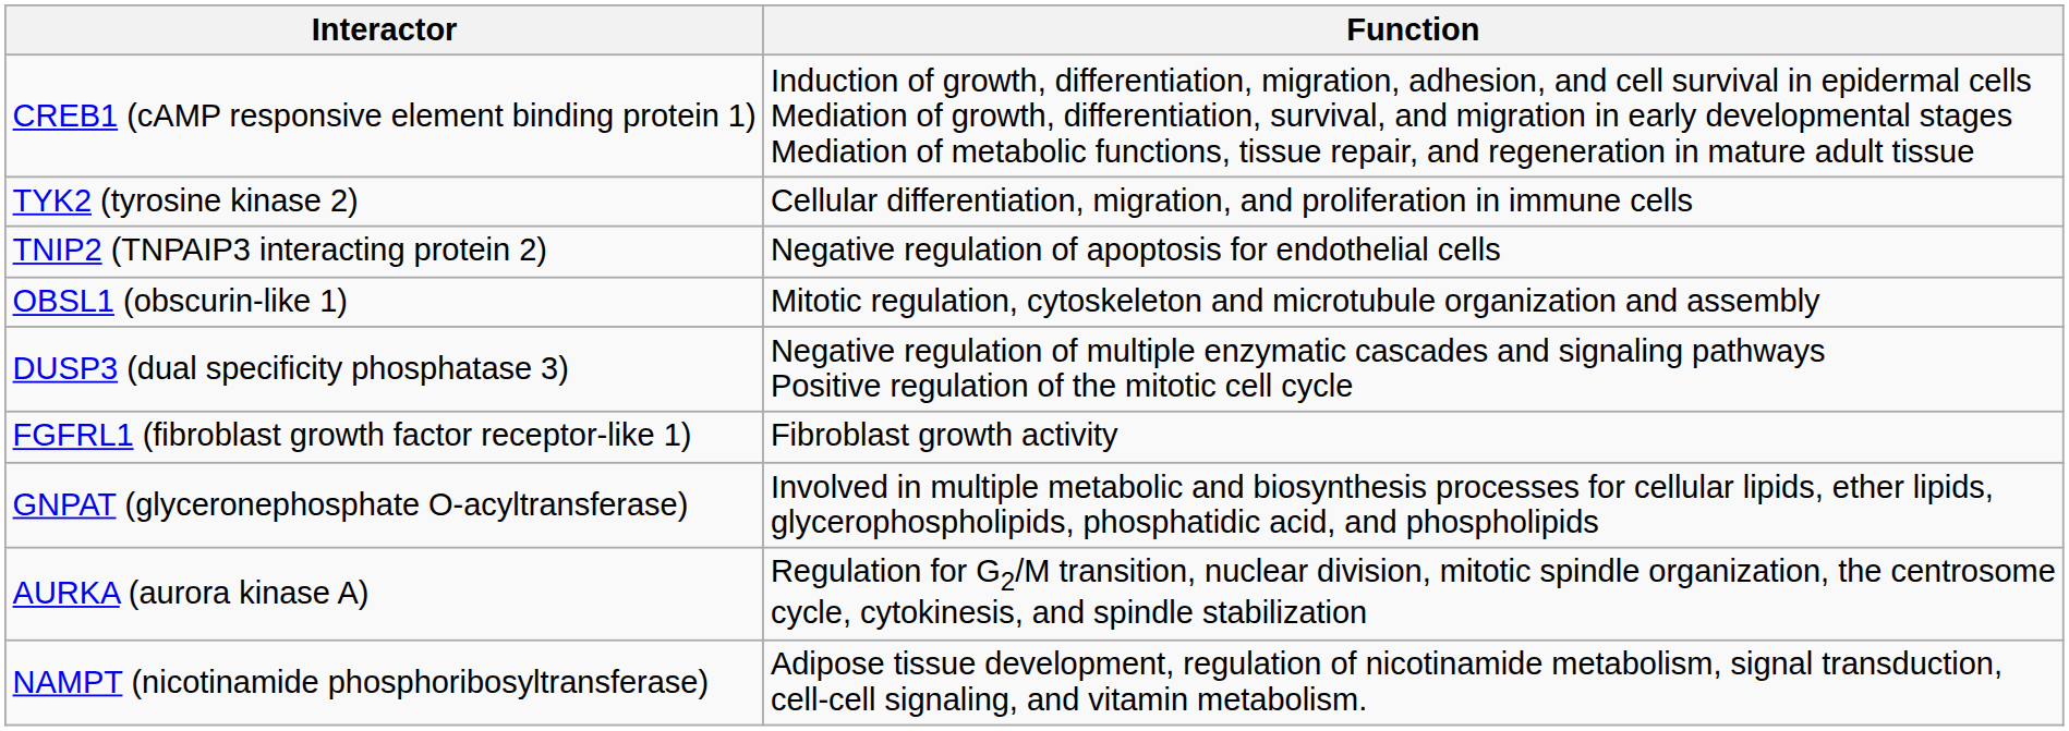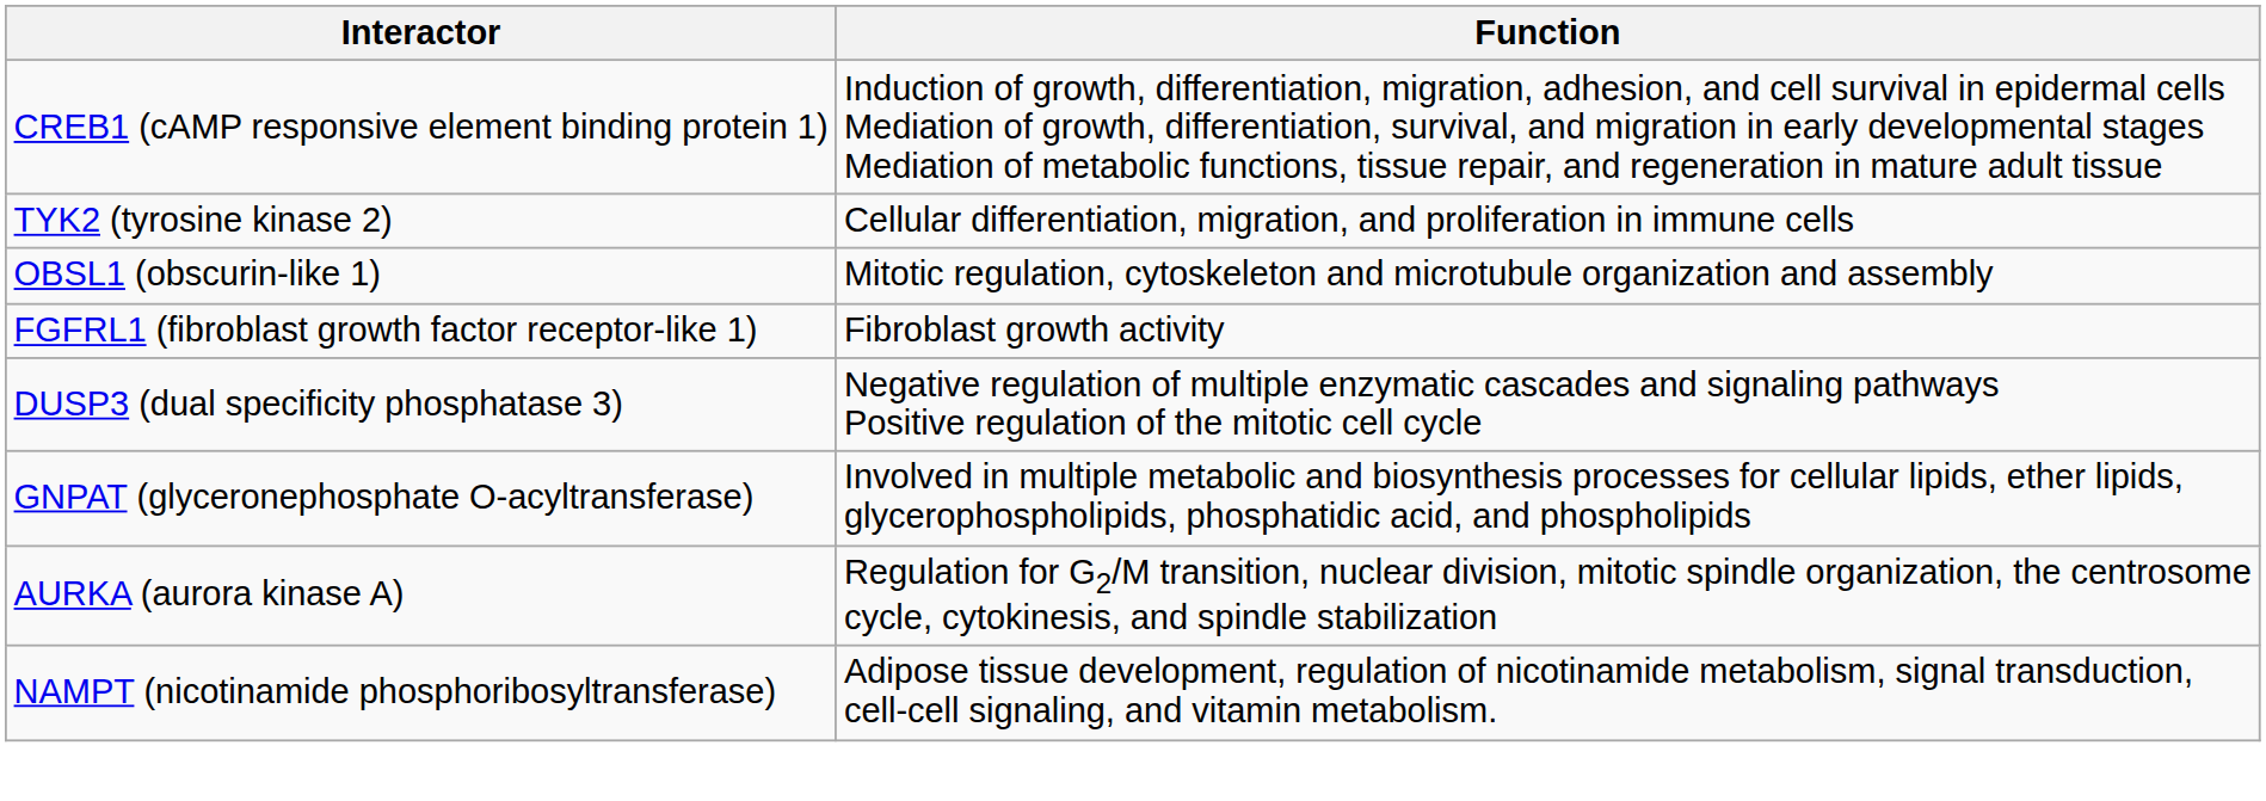 <table class="wikitable">
 <tr>
 <th>Interactor</th>
 <th>Function</th>
 </tr>
 <tr>
 <td><a href='#'>CREB1</a> (cAMP responsive element binding protein 1)</td>
 <td>Induction of growth, differentiation, migration, adhesion, and cell survival in epidermal cells<br>Mediation of growth, differentiation, survival, and migration in early developmental stages<br>Mediation of metabolic functions, tissue repair, and regeneration in mature adult tissue</td>
 </tr>
 <tr>
 <td><a href='#'>TYK2</a> (tyrosine kinase 2)</td>
 <td>Cellular differentiation, migration, and proliferation in immune cells</td>
 </tr>
 <tr>
-<td><a href='#'>TNIP2</a> (TNPAIP3 interacting protein 2)</td>
-<td>Negative regulation of apoptosis for endothelial cells</td>
-</tr>
-<tr>
 <td><a href='#'>OBSL1</a> (obscurin-like 1)</td>
 <td>Mitotic regulation, cytoskeleton and microtubule organization and assembly</td>
 </tr>
 <tr>
+<td><a href='#'>FGFRL1</a> (fibroblast growth factor receptor-like 1)</td>
+<td>Fibroblast growth activity</td>
+</tr>
+<tr>
 <td><a href='#'>DUSP3</a> (dual specificity phosphatase 3)</td>
 <td>Negative regulation of multiple enzymatic cascades and signaling pathways<br>Positive regulation of the mitotic cell cycle</td>
-</tr>
-<tr>
-<td><a href='#'>FGFRL1</a> (fibroblast growth factor receptor-like 1)</td>
-<td>Fibroblast growth activity</td>
 </tr>
 <tr>
 <td><a href='#'>GNPAT</a> (glyceronephosphate O-acyltransferase)</td>
 <td>Involved in multiple metabolic and biosynthesis processes for cellular lipids, ether lipids,<br>glycerophospholipids, phosphatidic acid, and phospholipids</td>
 </tr>
 <tr>
 <td><a href='#'>AURKA</a> (aurora kinase A)</td>
 <td>Regulation for G<sub>2</sub>/M transition, nuclear division, mitotic spindle organization, the centrosome<br>cycle, cytokinesis, and spindle stabilization</td>
 </tr>
 <tr>
 <td><a href='#'>NAMPT</a> (nicotinamide phosphoribosyltransferase)</td>
 <td>Adipose tissue development, regulation of nicotinamide metabolism, signal transduction,<br>cell-cell signaling, and vitamin metabolism.</td>
 </tr>
 </table>
